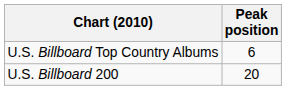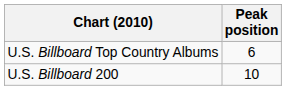 <table class="wikitable">
 <tr>
 <th>Chart (2010)</th>
 <th>Peak<br>position</th>
 </tr>
 <tr>
 <td>U.S. <em>Billboard</em> Top Country Albums</td>
 <td align="center">6</td>
 </tr>
 <tr>
 <td>U.S. <em>Billboard</em> 200</td>
-<td align="center">20</td>
+<td align="center">10</td>
 </tr>
 </table>
